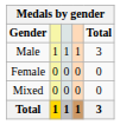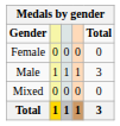 <table class="wikitable" style="font-size:85%; float:right">
 <tr style="background:#efefef;">
 <th colspan=5><strong>Medals by gender</strong></th>
 </tr>
 <tr align=center>
 <td><strong>Gender</strong></td>
 <td style="background:#f7f6a8;"></td>
 <td style="background:#dce5e5;"></td>
 <td style="background:#ffdab9;"></td>
 <td><strong>Total</strong></td>
 </tr>
 <tr align=center>
+<td>Female</td>
+<td style="background:#F7F6A8;">0</td>
+<td style="background:#DCE5E5;">0</td>
+<td style="background:#FFDAB9;">0</td>
+<td>0</td>
+</tr>
+<tr align=center>
 <td>Male</td>
 <td style="background:#F7F6A8;">1</td>
 <td style="background:#DCE5E5;">1</td>
 <td style="background:#FFDAB9;">1</td>
 <td>3</td>
-</tr>
-<tr align=center>
-<td>Female</td>
-<td style="background:#F7F6A8;">0</td>
-<td style="background:#DCE5E5;">0</td>
-<td style="background:#FFDAB9;">0</td>
-<td>0</td>
 </tr>
 <tr align=center>
 <td>Mixed</td>
 <td style="background:#F7F6A8;">0</td>
 <td style="background:#DCE5E5;">0</td>
 <td style="background:#FFDAB9;">0</td>
 <td>0</td>
 </tr>
 <tr align=center>
 <th><strong>Total</strong></th>
 <th style="background:gold;"><strong>1</strong></th>
 <th style="background:silver;"><strong>1</strong></th>
 <th style="background:#c96;"><strong>1</strong></th>
 <th><strong>3</strong></th>
 </tr>
 </table>
